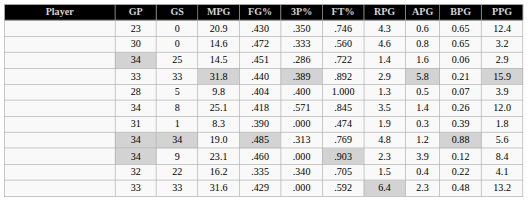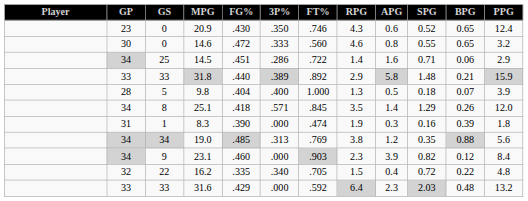 <table class="wikitable sortable" style="text-align:center;">
 <tr>
 <th style="background:#000000;color:#D3D3D3;" width="16%">Player</th>
 <th style="background:#000000;color:#D3D3D3;" width="6%">GP</th>
 <th style="background:#000000;color:#D3D3D3;" width="6%">GS</th>
 <th style="background:#000000;color:#D3D3D3;" width="6%">MPG</th>
 <th style="background:#000000;color:#D3D3D3;" width="6%">FG%</th>
 <th style="background:#000000;color:#D3D3D3;" width="6%">3P%</th>
 <th style="background:#000000;color:#D3D3D3;" width="6%">FT%</th>
 <th style="background:#000000;color:#D3D3D3;" width="6%">RPG</th>
 <th style="background:#000000;color:#D3D3D3;" width="5%">APG</th>
+<th style="background:#000000;color:#D3D3D3;" width="6%">SPG</th>
 <th style="background:#000000;color:#D3D3D3;" width="6%">BPG</th>
 <th style="background:#000000;color:#D3D3D3;" width="6%">PPG</th>
 </tr>
 <tr>
 <td></td>
 <td>23</td>
 <td>0</td>
 <td>20.9</td>
 <td>.430</td>
 <td>.350</td>
 <td>.746</td>
 <td>4.3</td>
 <td>0.6</td>
+<td>0.52</td>
 <td>0.65</td>
 <td>12.4</td>
 </tr>
 <tr>
 <td></td>
 <td>30</td>
 <td>0</td>
 <td>14.6</td>
 <td>.472</td>
 <td>.333</td>
 <td>.560</td>
 <td>4.6</td>
 <td>0.8</td>
+<td>0.55</td>
 <td>0.65</td>
 <td>3.2</td>
 </tr>
 <tr>
 <td></td>
 <td style="background:#D3D3D3">34</td>
 <td>25</td>
 <td>14.5</td>
 <td>.451</td>
 <td>.286</td>
 <td>.722</td>
 <td>1.4</td>
 <td>1.6</td>
+<td>0.71</td>
 <td>0.06</td>
 <td>2.9</td>
 </tr>
 <tr>
 <td></td>
 <td>33</td>
 <td>33</td>
 <td style="background:#D3D3D3">31.8</td>
 <td>.440</td>
 <td style="background:#D3D3D3">.389</td>
 <td>.892</td>
 <td>2.9</td>
 <td style="background:#D3D3D3">5.8</td>
+<td>1.48</td>
 <td>0.21</td>
 <td style="background:#D3D3D3">15.9</td>
 </tr>
 <tr>
 <td></td>
 <td>28</td>
 <td>5</td>
 <td>9.8</td>
 <td>.404</td>
 <td>.400</td>
 <td>1.000</td>
 <td>1.3</td>
 <td>0.5</td>
+<td>0.18</td>
 <td>0.07</td>
 <td>3.9</td>
 </tr>
 <tr>
 <td></td>
 <td>34</td>
 <td>8</td>
 <td>25.1</td>
 <td>.418</td>
 <td>.571</td>
 <td>.845</td>
 <td>3.5</td>
 <td>1.4</td>
+<td>1.29</td>
 <td>0.26</td>
 <td>12.0</td>
 </tr>
 <tr>
 <td></td>
 <td>31</td>
 <td>1</td>
 <td>8.3</td>
 <td>.390</td>
 <td>.000</td>
 <td>.474</td>
 <td>1.9</td>
 <td>0.3</td>
+<td>0.16</td>
 <td>0.39</td>
 <td>1.8</td>
 </tr>
 <tr>
 <td></td>
 <td style="background:#D3D3D3">34</td>
 <td style="background:#D3D3D3">34</td>
 <td>19.0</td>
 <td style="background:#D3D3D3">.485</td>
 <td>.313</td>
 <td>.769</td>
-<td>4.8</td>
+<td>3.8</td>
 <td>1.2</td>
+<td>0.35</td>
 <td style="background:#D3D3D3">0.88</td>
 <td>5.6</td>
 </tr>
 <tr>
 <td></td>
 <td style="background:#D3D3D3">34</td>
 <td>9</td>
 <td>23.1</td>
 <td>.460</td>
 <td>.000</td>
 <td style="background:#D3D3D3">.903</td>
 <td>2.3</td>
 <td>3.9</td>
+<td>0.82</td>
 <td>0.12</td>
 <td>8.4</td>
 </tr>
 <tr>
 <td></td>
 <td>32</td>
 <td>22</td>
 <td>16.2</td>
 <td>.335</td>
 <td>.340</td>
 <td>.705</td>
 <td>1.5</td>
 <td>0.4</td>
+<td>0.72</td>
 <td>0.22</td>
-<td>4.1</td>
+<td>4.8</td>
 </tr>
 <tr>
 <td></td>
 <td>33</td>
 <td>33</td>
 <td>31.6</td>
 <td>.429</td>
 <td>.000</td>
 <td>.592</td>
 <td style="background:#D3D3D3">6.4</td>
 <td>2.3</td>
+<td style="background:#D3D3D3">2.03</td>
 <td>0.48</td>
 <td>13.2</td>
 </tr>
 </table>
